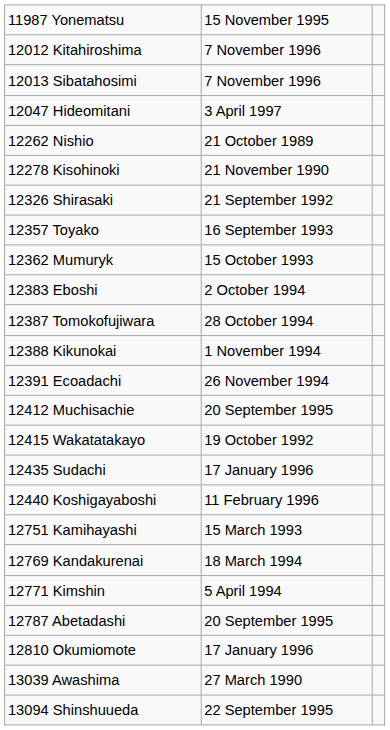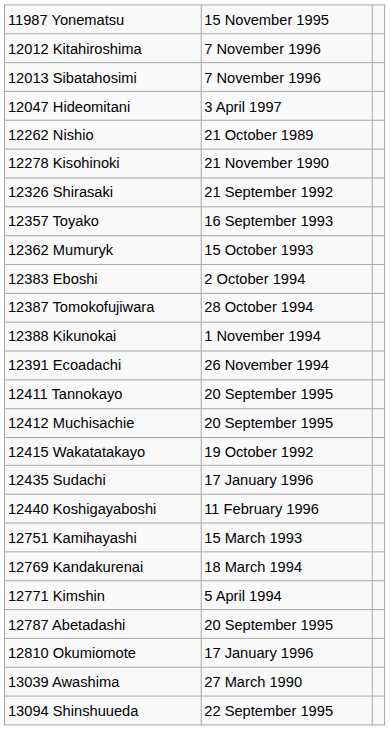 <table class="wikitable" style="font-size: 89%; float: left; width: 26em; margin-right: 1em; height: 700px">
 <tr>
 <td>11987 Yonematsu</td>
 <td>15 November 1995</td>
 <td> </td>
 </tr>
 <tr>
 <td>12012 Kitahiroshima</td>
 <td>7 November 1996</td>
 <td> </td>
 </tr>
 <tr>
 <td>12013 Sibatahosimi</td>
 <td>7 November 1996</td>
 <td> </td>
 </tr>
 <tr>
 <td>12047 Hideomitani</td>
 <td>3 April 1997</td>
 <td> </td>
 </tr>
 <tr>
 <td>12262 Nishio</td>
 <td>21 October 1989</td>
 <td> </td>
 </tr>
 <tr>
 <td>12278 Kisohinoki</td>
 <td>21 November 1990</td>
 <td> </td>
 </tr>
 <tr>
 <td>12326 Shirasaki</td>
 <td>21 September 1992</td>
 <td> </td>
 </tr>
 <tr>
 <td>12357 Toyako</td>
 <td>16 September 1993</td>
 <td> </td>
 </tr>
 <tr>
 <td>12362 Mumuryk</td>
 <td>15 October 1993</td>
 <td> </td>
 </tr>
 <tr>
 <td>12383 Eboshi</td>
 <td>2 October 1994</td>
 <td> </td>
 </tr>
 <tr>
 <td>12387 Tomokofujiwara</td>
 <td>28 October 1994</td>
 <td> </td>
 </tr>
 <tr>
 <td>12388 Kikunokai</td>
 <td>1 November 1994</td>
 <td> </td>
 </tr>
 <tr>
 <td>12391 Ecoadachi</td>
 <td>26 November 1994</td>
 <td> </td>
 </tr>
 <tr>
+<td>12411 Tannokayo</td>
+<td>20 September 1995</td>
+<td> </td>
+</tr>
+<tr>
 <td>12412 Muchisachie</td>
 <td>20 September 1995</td>
 <td> </td>
 </tr>
 <tr>
 <td>12415 Wakatatakayo</td>
 <td>19 October 1992</td>
 <td> </td>
 </tr>
 <tr>
 <td>12435 Sudachi</td>
 <td>17 January 1996</td>
 <td> </td>
 </tr>
 <tr>
 <td>12440 Koshigayaboshi</td>
 <td>11 February 1996</td>
 <td> </td>
 </tr>
 <tr>
 <td>12751 Kamihayashi</td>
 <td>15 March 1993</td>
 <td> </td>
 </tr>
 <tr>
 <td>12769 Kandakurenai</td>
 <td>18 March 1994</td>
 <td> </td>
 </tr>
 <tr>
 <td>12771 Kimshin</td>
 <td>5 April 1994</td>
 <td> </td>
 </tr>
 <tr>
 <td>12787 Abetadashi</td>
 <td>20 September 1995</td>
 <td> </td>
 </tr>
 <tr>
 <td>12810 Okumiomote</td>
 <td>17 January 1996</td>
 <td> </td>
 </tr>
 <tr>
 <td>13039 Awashima</td>
 <td>27 March 1990</td>
 <td> </td>
 </tr>
 <tr>
 <td>13094 Shinshuueda</td>
 <td>22 September 1995</td>
 <td> </td>
 </tr>
 </table>
